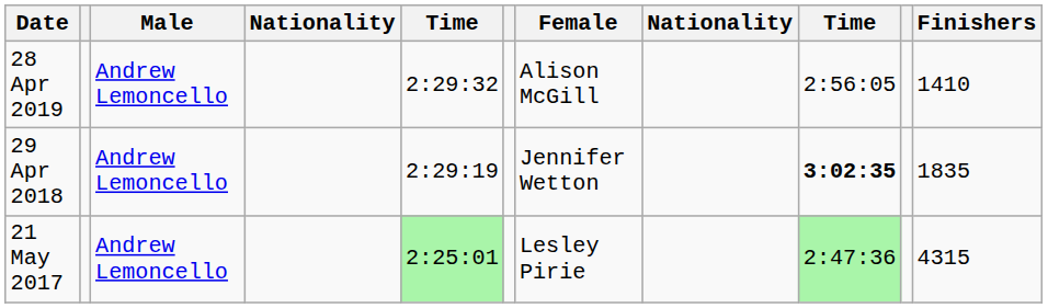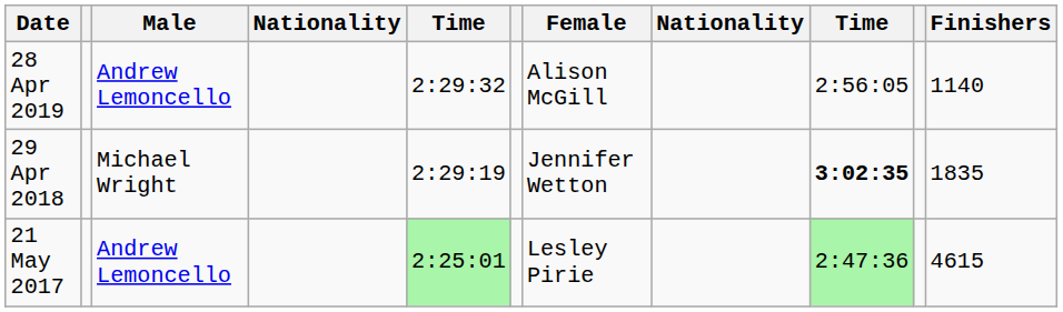 <table class="wikitable">
 <tr>
 <th>Date</th>
 <th></th>
 <th>Male</th>
 <th>Nationality</th>
 <th>Time</th>
 <th></th>
 <th>Female</th>
 <th>Nationality</th>
 <th>Time</th>
 <th></th>
 <th>Finishers</th>
 </tr>
 <tr>
 <td>28 Apr 2019</td>
 <td></td>
 <td><a href='#'>Andrew Lemoncello</a></td>
 <td></td>
 <td>2:29:32</td>
 <td></td>
 <td>Alison McGill</td>
 <td></td>
 <td>2:56:05</td>
 <td></td>
-<td>1410</td>
+<td>1140</td>
 </tr>
 <tr>
 <td>29 Apr 2018</td>
 <td></td>
-<td><a href='#'>Andrew Lemoncello</a></td>
+<td>Michael Wright</td>
 <td></td>
 <td>2:29:19</td>
 <td></td>
 <td>Jennifer Wetton</td>
 <td></td>
 <td><strong>3:02:35</strong></td>
 <td></td>
 <td>1835</td>
 </tr>
 <tr>
 <td>21 May 2017</td>
 <td></td>
 <td><a href='#'>Andrew Lemoncello</a></td>
 <td></td>
 <td bgcolor=#A9F5A9>2:25:01</td>
 <td></td>
 <td>Lesley Pirie</td>
 <td></td>
 <td bgcolor=#A9F5A9>2:47:36</td>
 <td></td>
-<td>4315</td>
+<td>4615</td>
 </tr>
 </table>
